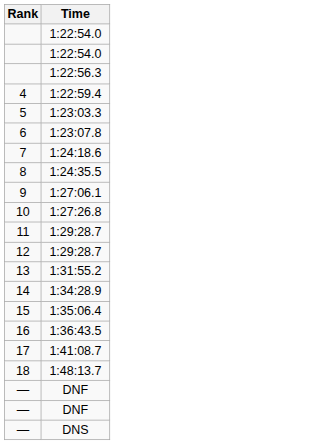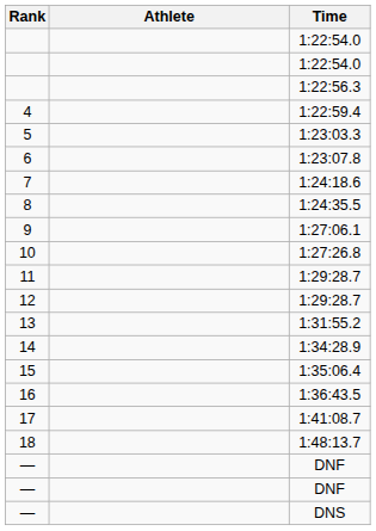 <table class=wikitable style="text-align:center">
 <tr>
 <th width=40>Rank</th>
+<th width=250>Athlete</th>
 <th width=80>Time</th>
 </tr>
 <tr>
 <td></td>
+<td align=left></td>
 <td>1:22:54.0</td>
 </tr>
 <tr>
 <td></td>
+<td align=left></td>
 <td>1:22:54.0</td>
 </tr>
 <tr>
 <td></td>
+<td align=left></td>
 <td>1:22:56.3</td>
 </tr>
 <tr>
 <td>4</td>
+<td align=left></td>
 <td>1:22:59.4</td>
 </tr>
 <tr>
 <td>5</td>
+<td align=left></td>
 <td>1:23:03.3</td>
 </tr>
 <tr>
 <td>6</td>
+<td align=left></td>
 <td>1:23:07.8</td>
 </tr>
 <tr>
 <td>7</td>
+<td align=left></td>
 <td>1:24:18.6</td>
 </tr>
 <tr>
 <td>8</td>
+<td align=left></td>
 <td>1:24:35.5</td>
 </tr>
 <tr>
 <td>9</td>
+<td align=left></td>
 <td>1:27:06.1</td>
 </tr>
 <tr>
 <td>10</td>
+<td align=left></td>
 <td>1:27:26.8</td>
 </tr>
 <tr>
 <td>11</td>
+<td align=left></td>
 <td>1:29:28.7</td>
 </tr>
 <tr>
 <td>12</td>
+<td align=left></td>
 <td>1:29:28.7</td>
 </tr>
 <tr>
 <td>13</td>
+<td align=left></td>
 <td>1:31:55.2</td>
 </tr>
 <tr>
 <td>14</td>
+<td align=left></td>
 <td>1:34:28.9</td>
 </tr>
 <tr>
 <td>15</td>
+<td align=left></td>
 <td>1:35:06.4</td>
 </tr>
 <tr>
 <td>16</td>
+<td align=left></td>
 <td>1:36:43.5</td>
 </tr>
 <tr>
 <td>17</td>
+<td align=left></td>
 <td>1:41:08.7</td>
 </tr>
 <tr>
 <td>18</td>
+<td align=left></td>
 <td>1:48:13.7</td>
 </tr>
 <tr>
 <td>—</td>
+<td align=left></td>
 <td>DNF</td>
 </tr>
 <tr>
 <td>—</td>
+<td align=left></td>
 <td>DNF</td>
 </tr>
 <tr>
 <td>—</td>
+<td align=left></td>
 <td>DNS</td>
 </tr>
 </table>
